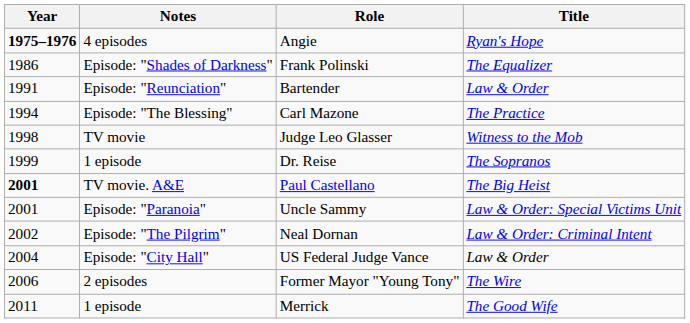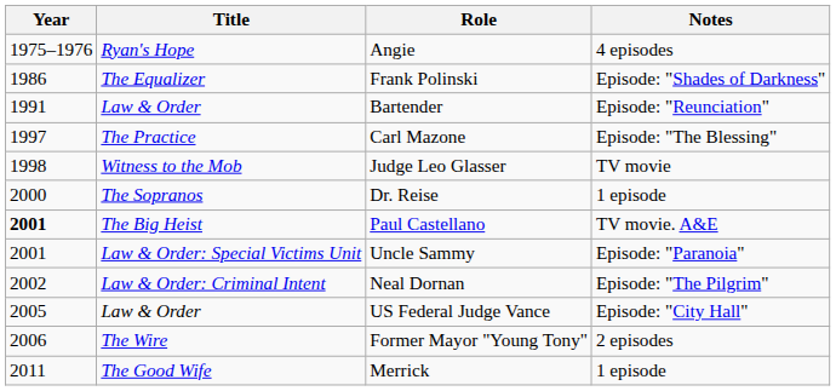 <table class="wikitable sortable">
 <tr>
 <th>Year</th>
+<th>Title</th>
+<th>Role</th>
 <th>Notes</th>
-<th>Role</th>
-<th>Title</th>
 </tr>
 <tr>
-<td><strong>1975–1976</strong></td>
+<td>1975–1976</td>
+<td><em><a href='#'>Ryan's Hope</a></em></td>
+<td>Angie</td>
 <td>4 episodes</td>
-<td>Angie</td>
-<td><em><a href='#'>Ryan's Hope</a></em></td>
 </tr>
 <tr>
 <td>1986</td>
+<td><em><a href='#'>The Equalizer</a></em></td>
+<td>Frank Polinski</td>
 <td>Episode: "<a href='#'>Shades of Darkness</a>"</td>
-<td>Frank Polinski</td>
-<td><em><a href='#'>The Equalizer</a></em></td>
 </tr>
 <tr>
 <td>1991</td>
+<td><em><a href='#'>Law & Order</a></em></td>
+<td>Bartender</td>
 <td>Episode: "<a href='#'>Reunciation</a>"</td>
-<td>Bartender</td>
-<td><em><a href='#'>Law & Order</a></em></td>
 </tr>
 <tr>
-<td>1994</td>
+<td>1997</td>
+<td><em><a href='#'>The Practice</a></em></td>
+<td>Carl Mazone</td>
 <td>Episode: "The Blessing"</td>
-<td>Carl Mazone</td>
-<td><em><a href='#'>The Practice</a></em></td>
 </tr>
 <tr>
 <td>1998</td>
+<td><em><a href='#'>Witness to the Mob</a></em></td>
+<td>Judge Leo Glasser</td>
 <td>TV movie</td>
-<td>Judge Leo Glasser</td>
-<td><em><a href='#'>Witness to the Mob</a></em></td>
 </tr>
 <tr>
-<td>1999</td>
+<td>2000</td>
+<td><em><a href='#'>The Sopranos</a></em></td>
+<td>Dr. Reise</td>
 <td>1 episode</td>
-<td>Dr. Reise</td>
-<td><em><a href='#'>The Sopranos</a></em></td>
 </tr>
 <tr>
 <td><strong>2001</strong></td>
+<td><em><a href='#'>The Big Heist</a></em></td>
+<td><a href='#'>Paul Castellano</a></td>
 <td>TV movie. <a href='#'>A&E</a></td>
-<td><a href='#'>Paul Castellano</a></td>
-<td><em><a href='#'>The Big Heist</a></em></td>
 </tr>
 <tr>
 <td>2001</td>
+<td><em><a href='#'>Law & Order: Special Victims Unit</a></em></td>
+<td>Uncle Sammy</td>
 <td>Episode: "<a href='#'>Paranoia</a>"</td>
-<td>Uncle Sammy</td>
-<td><em><a href='#'>Law & Order: Special Victims Unit</a></em></td>
 </tr>
 <tr>
 <td>2002</td>
+<td><em><a href='#'>Law & Order: Criminal Intent</a></em></td>
+<td>Neal Dornan</td>
 <td>Episode: "<a href='#'>The Pilgrim</a>"</td>
-<td>Neal Dornan</td>
-<td><em><a href='#'>Law & Order: Criminal Intent</a></em></td>
 </tr>
 <tr>
-<td>2004</td>
+<td>2005</td>
+<td><em>Law & Order</em></td>
+<td>US Federal Judge Vance</td>
 <td>Episode: "<a href='#'>City Hall</a>"</td>
-<td>US Federal Judge Vance</td>
-<td><em>Law & Order</em></td>
 </tr>
 <tr>
 <td>2006</td>
+<td><em><a href='#'>The Wire</a></em></td>
+<td>Former Mayor "Young Tony"</td>
 <td>2 episodes</td>
-<td>Former Mayor "Young Tony"</td>
-<td><em><a href='#'>The Wire</a></em></td>
 </tr>
 <tr>
 <td>2011</td>
+<td><em><a href='#'>The Good Wife</a></em></td>
+<td>Merrick</td>
 <td>1 episode</td>
-<td>Merrick</td>
-<td><em><a href='#'>The Good Wife</a></em></td>
 </tr>
 </table>
